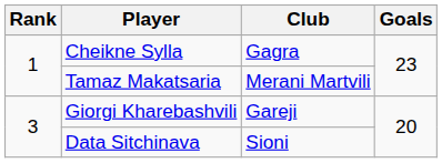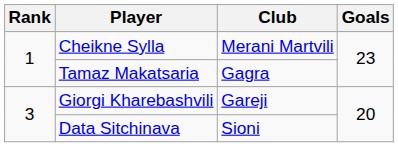 <table class="wikitable" style="text-align:center">
 <tr>
 <th>Rank</th>
 <th>Player</th>
 <th>Club</th>
 <th>Goals</th>
 </tr>
 <tr>
 <td rowspan="2">1</td>
 <td align="left"> <a href='#'>Cheikne Sylla</a></td>
-<td align="left"><a href='#'>Gagra</a></td>
+<td align="left"><a href='#'>Merani Martvili</a></td>
 <td rowspan="2">23</td>
 </tr>
 <tr>
 <td align="left"> <a href='#'>Tamaz Makatsaria</a></td>
-<td align="left"><a href='#'>Merani Martvili</a></td>
+<td align="left"><a href='#'>Gagra</a></td>
 </tr>
 <tr>
 <td rowspan="2">3</td>
 <td align="left"> <a href='#'>Giorgi Kharebashvili</a></td>
 <td align="left"><a href='#'>Gareji</a></td>
 <td rowspan="2">20</td>
 </tr>
 <tr>
 <td align="left"> <a href='#'>Data Sitchinava</a></td>
 <td align="left"><a href='#'>Sioni</a></td>
 </tr>
 </table>
